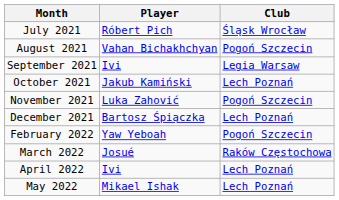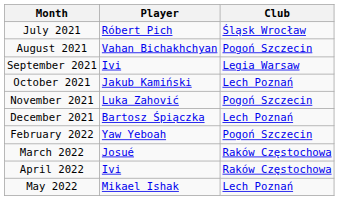 <table class="wikitable" style="text-align:center">
 <tr>
 <th>Month</th>
 <th>Player</th>
 <th>Club</th>
 </tr>
 <tr>
 <td>July 2021</td>
 <td align="left"> <a href='#'>Róbert Pich</a></td>
 <td align="left"><a href='#'>Śląsk Wrocław</a></td>
 </tr>
 <tr>
 <td>August 2021</td>
 <td align="left"> <a href='#'>Vahan Bichakhchyan</a></td>
 <td align="left"><a href='#'>Pogoń Szczecin</a></td>
 </tr>
 <tr>
 <td>September 2021</td>
 <td align="left"> <a href='#'>Ivi</a></td>
 <td align="left"><a href='#'>Legia Warsaw</a></td>
 </tr>
 <tr>
 <td>October 2021</td>
 <td align="left"> <a href='#'>Jakub Kamiński</a></td>
 <td align="left"><a href='#'>Lech Poznań</a></td>
 </tr>
 <tr>
 <td>November 2021</td>
 <td align="left"> <a href='#'>Luka Zahović</a></td>
 <td align="left"><a href='#'>Pogoń Szczecin</a></td>
 </tr>
 <tr>
 <td>December 2021</td>
 <td align="left"> <a href='#'>Bartosz Śpiączka</a></td>
 <td align="left"><a href='#'>Lech Poznań</a></td>
 </tr>
 <tr>
 <td>February 2022</td>
 <td align="left"> <a href='#'>Yaw Yeboah</a></td>
 <td align="left"><a href='#'>Pogoń Szczecin</a></td>
 </tr>
 <tr>
 <td>March 2022</td>
 <td align="left"> <a href='#'>Josué</a></td>
 <td align="left"><a href='#'>Raków Częstochowa</a></td>
 </tr>
 <tr>
 <td>April 2022</td>
 <td align="left"> <a href='#'>Ivi</a></td>
-<td align="left"><a href='#'>Lech Poznań</a></td>
+<td align="left"><a href='#'>Raków Częstochowa</a></td>
 </tr>
 <tr>
 <td>May 2022</td>
 <td align="left"> <a href='#'>Mikael Ishak</a></td>
 <td align="left"><a href='#'>Lech Poznań</a></td>
 </tr>
 </table>
